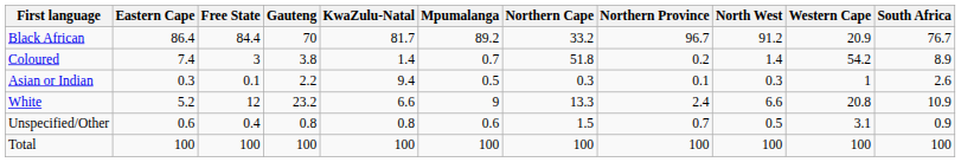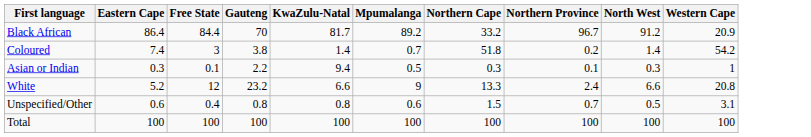 <table class="wikitable sortable" style="text-align: right;">
 <tr>
 <th>First language</th>
 <th>Eastern Cape</th>
 <th>Free State</th>
 <th data-sort-type="number">Gauteng</th>
 <th data-sort-type="number">KwaZulu-Natal</th>
 <th>Mpumalanga</th>
 <th>Northern Cape</th>
 <th>Northern Province</th>
 <th>North West</th>
 <th>Western Cape</th>
-<th>South Africa</th>
 </tr>
 <tr>
 <td style="text-align: left;"><a href='#'>Black African</a></td>
 <td>86.4</td>
 <td>84.4</td>
 <td>70</td>
 <td>81.7</td>
 <td>89.2</td>
 <td>33.2</td>
 <td>96.7</td>
 <td>91.2</td>
 <td>20.9</td>
-<td>76.7</td>
 </tr>
 <tr>
 <td style="text-align: left;"><a href='#'>Coloured</a></td>
 <td>7.4</td>
 <td>3</td>
 <td>3.8</td>
 <td>1.4</td>
 <td>0.7</td>
 <td>51.8</td>
 <td>0.2</td>
 <td>1.4</td>
 <td>54.2</td>
-<td>8.9</td>
 </tr>
 <tr>
 <td style="text-align: left;"><a href='#'>Asian or Indian</a></td>
 <td>0.3</td>
 <td>0.1</td>
 <td>2.2</td>
 <td>9.4</td>
 <td>0.5</td>
 <td>0.3</td>
 <td>0.1</td>
 <td>0.3</td>
 <td>1</td>
-<td>2.6</td>
 </tr>
 <tr>
 <td style="text-align: left;"><a href='#'>White</a></td>
 <td>5.2</td>
 <td>12</td>
 <td>23.2</td>
 <td>6.6</td>
 <td>9</td>
 <td>13.3</td>
 <td>2.4</td>
 <td>6.6</td>
 <td>20.8</td>
-<td>10.9</td>
 </tr>
 <tr>
 <td style="text-align: left;">Unspecified/Other</td>
 <td>0.6</td>
 <td>0.4</td>
 <td>0.8</td>
 <td>0.8</td>
 <td>0.6</td>
 <td>1.5</td>
 <td>0.7</td>
 <td>0.5</td>
 <td>3.1</td>
-<td>0.9</td>
 </tr>
 <tr>
 <td style="text-align: left;">Total</td>
 <td>100</td>
 <td>100</td>
 <td>100</td>
 <td>100</td>
 <td>100</td>
 <td>100</td>
 <td>100</td>
 <td>100</td>
 <td>100</td>
-<td>100</td>
 </tr>
 </table>
